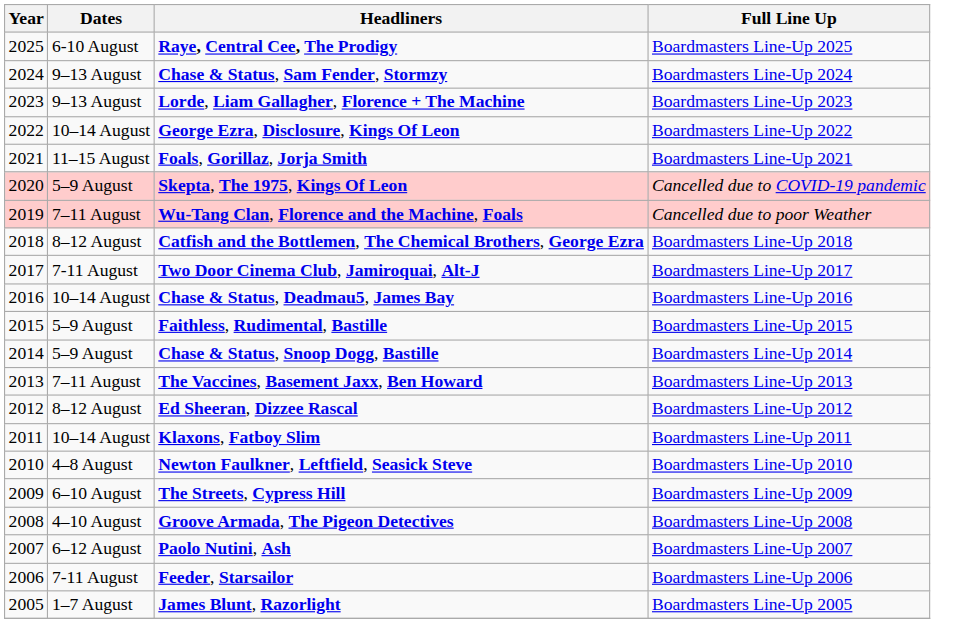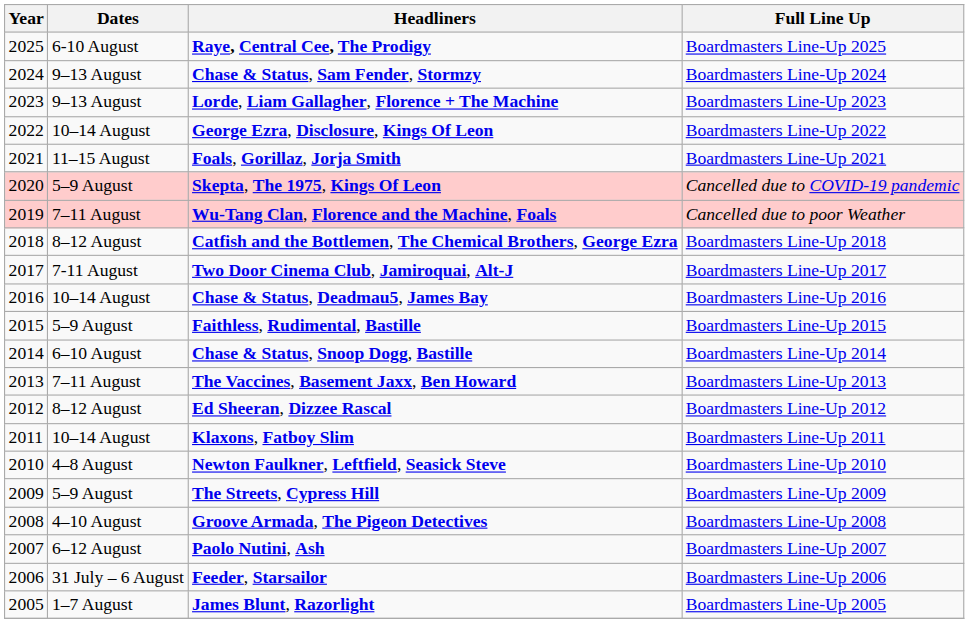 <table class="wikitable">
 <tr>
 <th>Year</th>
 <th>Dates</th>
 <th>Headliners</th>
 <th>Full Line Up</th>
 </tr>
 <tr>
 <td>2025</td>
 <td>6-10 August</td>
 <td><strong><a href='#'>Raye</a>, <a href='#'>Central Cee</a>, <a href='#'>The Prodigy</a></strong></td>
 <td><a href='#'>Boardmasters Line-Up 2025</a></td>
 </tr>
 <tr>
 <td>2024</td>
 <td>9–13 August</td>
 <td><strong><a href='#'>Chase & Status</a></strong>, <strong><a href='#'>Sam Fender</a></strong>, <strong><a href='#'>Stormzy</a></strong></td>
 <td><a href='#'>Boardmasters Line-Up 2024</a></td>
 </tr>
 <tr>
 <td>2023</td>
 <td>9–13 August</td>
 <td><strong><a href='#'>Lorde</a></strong>, <strong><a href='#'>Liam Gallagher</a></strong>, <strong><a href='#'>Florence + The Machine</a></strong></td>
 <td><a href='#'>Boardmasters Line-Up 2023</a></td>
 </tr>
 <tr>
 <td>2022</td>
 <td>10–14 August</td>
 <td><strong><a href='#'>George Ezra</a></strong>, <strong><a href='#'>Disclosure</a></strong>, <strong><a href='#'>Kings Of Leon</a></strong></td>
 <td><a href='#'>Boardmasters Line-Up 2022</a></td>
 </tr>
 <tr>
 <td>2021</td>
 <td>11–15 August</td>
 <td><strong><a href='#'>Foals</a></strong>, <strong><a href='#'>Gorillaz</a></strong>, <strong><a href='#'>Jorja Smith</a></strong></td>
 <td><a href='#'>Boardmasters Line-Up 2021</a></td>
 </tr>
 <tr>
 <td style="background-color: #FFCCCC;">2020</td>
 <td style="background-color: #FFCCCC;">5–9 August</td>
 <td style="background-color: #FFCCCC;"><strong><a href='#'>Skepta</a></strong>, <strong><a href='#'>The 1975</a></strong>, <strong><a href='#'>Kings Of Leon</a></strong></td>
 <td style="background-color: #FFCCCC;"><em>Cancelled due to <a href='#'>COVID-19 pandemic</a></em></td>
 </tr>
 <tr>
 <td style="background-color: #FFCCCC;">2019</td>
 <td style="background-color: #FFCCCC;">7–11 August</td>
 <td style="background-color: #FFCCCC;"><strong><a href='#'>Wu-Tang Clan</a></strong>, <strong><a href='#'>Florence and the Machine</a></strong>, <strong><a href='#'>Foals</a></strong></td>
 <td style="background-color: #FFCCCC;"><em>Cancelled due to poor Weather</em></td>
 </tr>
 <tr>
 <td>2018</td>
 <td>8–12 August</td>
 <td><strong><a href='#'>Catfish and the Bottlemen</a></strong>, <strong><a href='#'>The Chemical Brothers</a></strong>, <strong><a href='#'>George Ezra</a></strong></td>
 <td><a href='#'>Boardmasters Line-Up 2018</a></td>
 </tr>
 <tr>
 <td>2017</td>
 <td>7-11 August</td>
 <td><strong><a href='#'>Two Door Cinema Club</a></strong>, <strong><a href='#'>Jamiroquai</a></strong>, <strong><a href='#'>Alt-J</a></strong></td>
 <td><a href='#'>Boardmasters Line-Up 2017</a></td>
 </tr>
 <tr>
 <td>2016</td>
 <td>10–14 August</td>
 <td><strong><a href='#'>Chase & Status</a></strong>, <strong><a href='#'>Deadmau5</a></strong>, <strong><a href='#'>James Bay</a></strong></td>
 <td><a href='#'>Boardmasters Line-Up 2016</a></td>
 </tr>
 <tr>
 <td>2015</td>
 <td>5–9 August</td>
 <td><strong><a href='#'>Faithless</a></strong>, <strong><a href='#'>Rudimental</a></strong>, <strong><a href='#'>Bastille</a></strong></td>
 <td><a href='#'>Boardmasters Line-Up 2015</a></td>
 </tr>
 <tr>
 <td>2014</td>
-<td>5–9 August</td>
+<td>6–10 August</td>
 <td><strong><a href='#'>Chase & Status</a></strong>, <strong><a href='#'>Snoop Dogg</a></strong>, <strong><a href='#'>Bastille</a></strong></td>
 <td><a href='#'>Boardmasters Line-Up 2014</a></td>
 </tr>
 <tr>
 <td>2013</td>
 <td>7–11 August</td>
 <td><strong><a href='#'>The Vaccines</a></strong>, <strong><a href='#'>Basement Jaxx</a></strong>, <strong><a href='#'>Ben Howard</a></strong></td>
 <td><a href='#'>Boardmasters Line-Up 2013</a></td>
 </tr>
 <tr>
 <td>2012</td>
 <td>8–12 August</td>
 <td><strong><a href='#'>Ed Sheeran</a></strong>, <strong><a href='#'>Dizzee Rascal</a></strong></td>
 <td><a href='#'>Boardmasters Line-Up 2012</a></td>
 </tr>
 <tr>
 <td>2011</td>
 <td>10–14 August</td>
 <td><strong><a href='#'>Klaxons</a></strong>, <strong><a href='#'>Fatboy Slim</a></strong></td>
 <td><a href='#'>Boardmasters Line-Up 2011</a></td>
 </tr>
 <tr>
 <td>2010</td>
 <td>4–8 August</td>
 <td><strong><a href='#'>Newton Faulkner</a></strong>, <strong><a href='#'>Leftfield</a></strong>, <strong><a href='#'>Seasick Steve</a></strong></td>
 <td><a href='#'>Boardmasters Line-Up 2010</a></td>
 </tr>
 <tr>
 <td>2009</td>
-<td>6–10 August</td>
+<td>5–9 August</td>
 <td><strong><a href='#'>The Streets</a></strong>, <strong><a href='#'>Cypress Hill</a></strong></td>
 <td><a href='#'>Boardmasters Line-Up 2009</a></td>
 </tr>
 <tr>
 <td>2008</td>
 <td>4–10 August</td>
 <td><strong><a href='#'>Groove Armada</a></strong>, <strong><a href='#'>The Pigeon Detectives</a></strong></td>
 <td><a href='#'>Boardmasters Line-Up 2008</a></td>
 </tr>
 <tr>
 <td>2007</td>
 <td>6–12 August</td>
 <td><strong><a href='#'>Paolo Nutini</a></strong>, <strong><a href='#'>Ash</a></strong></td>
 <td><a href='#'>Boardmasters Line-Up 2007</a></td>
 </tr>
 <tr>
 <td>2006</td>
-<td>7-11 August</td>
+<td>31 July – 6 August</td>
 <td><strong><a href='#'>Feeder</a></strong>, <strong><a href='#'>Starsailor</a></strong></td>
 <td><a href='#'>Boardmasters Line-Up 2006</a></td>
 </tr>
 <tr>
 <td>2005</td>
 <td>1–7 August</td>
 <td><strong><a href='#'>James Blunt</a></strong>, <strong><a href='#'>Razorlight</a></strong></td>
 <td><a href='#'>Boardmasters Line-Up 2005</a></td>
 </tr>
 <tr>
 </tr>
 </table>
